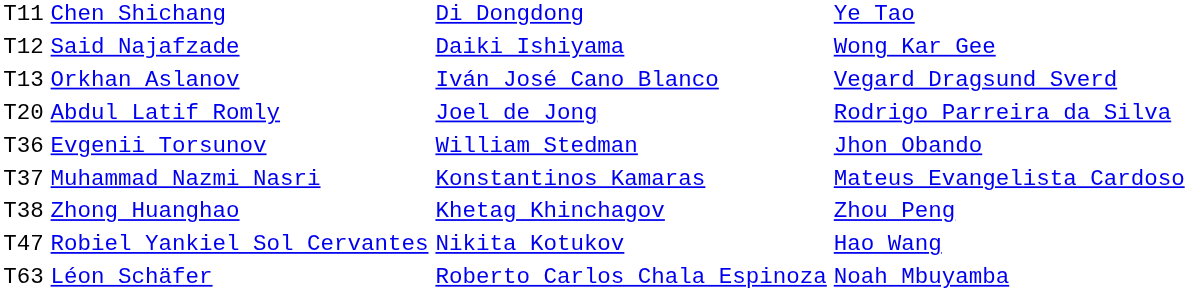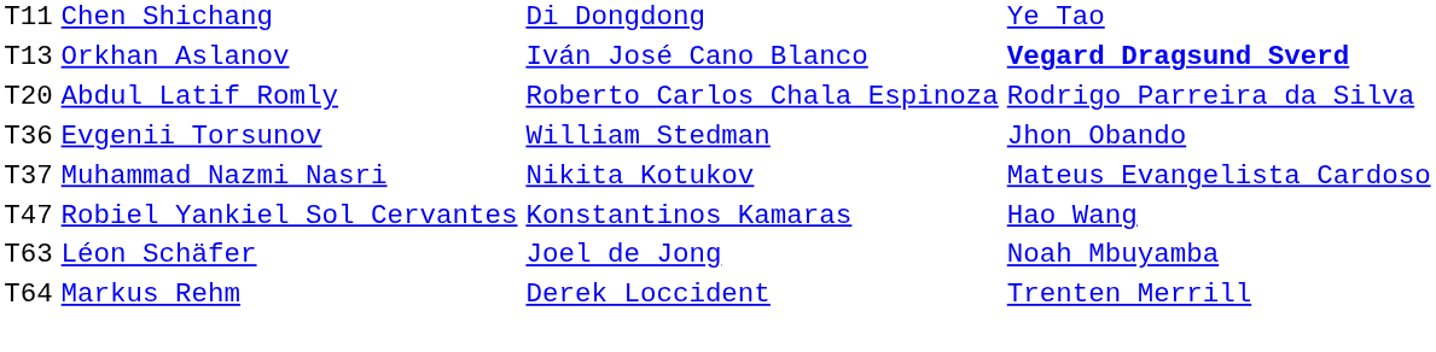 <table>
 <tr>
 <td>T11</td>
 <td><a href='#'>Chen Shichang</a><br></td>
 <td><a href='#'>Di Dongdong</a><br></td>
 <td><a href='#'>Ye Tao</a><br></td>
 </tr>
 <tr>
-<td>T12</td>
-<td><a href='#'>Said Najafzade</a><br></td>
-<td><a href='#'>Daiki Ishiyama</a><br></td>
-<td><a href='#'>Wong Kar Gee</a><br></td>
-</tr>
-<tr>
 <td>T13</td>
 <td><a href='#'>Orkhan Aslanov</a><br></td>
 <td><a href='#'>Iván José Cano Blanco</a><br></td>
-<td><a href='#'>Vegard Dragsund Sverd</a><br></td>
+<td><strong><a href='#'>Vegard Dragsund Sverd</a><br></strong></td>
 </tr>
 <tr>
 <td>T20</td>
 <td><a href='#'>Abdul Latif Romly</a><br></td>
-<td><a href='#'>Joel de Jong</a><br></td>
+<td><a href='#'>Roberto Carlos Chala Espinoza</a><br></td>
 <td><a href='#'>Rodrigo Parreira da Silva </a><br></td>
 </tr>
 <tr>
 <td>T36</td>
 <td><a href='#'>Evgenii Torsunov</a><br></td>
 <td><a href='#'>William Stedman</a><br></td>
 <td><a href='#'>Jhon Obando</a><br></td>
 </tr>
 <tr>
 <td>T37</td>
 <td><a href='#'>Muhammad Nazmi Nasri</a><br></td>
-<td><a href='#'>Konstantinos Kamaras</a><br></td>
+<td><a href='#'>Nikita Kotukov</a><br></td>
 <td><a href='#'>Mateus Evangelista Cardoso</a><br></td>
-</tr>
-<tr>
-<td>T38</td>
-<td><a href='#'>Zhong Huanghao</a><br></td>
-<td><a href='#'>Khetag Khinchagov</a><br></td>
-<td><a href='#'>Zhou Peng</a><br></td>
 </tr>
 <tr>
 <td>T47</td>
 <td><a href='#'>Robiel Yankiel Sol Cervantes</a><br></td>
-<td><a href='#'>Nikita Kotukov</a><br></td>
+<td><a href='#'>Konstantinos Kamaras</a><br></td>
 <td><a href='#'>Hao Wang</a><br></td>
 </tr>
 <tr>
 <td>T63</td>
 <td><a href='#'>Léon Schäfer</a><br></td>
-<td><a href='#'>Roberto Carlos Chala Espinoza</a><br></td>
+<td><a href='#'>Joel de Jong</a><br></td>
 <td><a href='#'>Noah Mbuyamba</a><br></td>
 </tr>
+<tr>
+<td>T64</td>
+<td><a href='#'>Markus Rehm</a><br></td>
+<td><a href='#'>Derek Loccident</a><br></td>
+<td><a href='#'>Trenten Merrill</a><br></td>
+</tr>
 </table>
